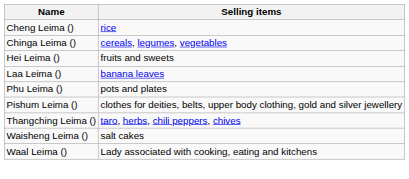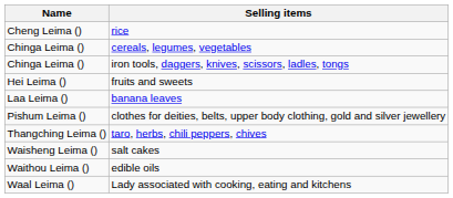 <table class="wikitable">
 <tr>
 <th>Name</th>
 <th>Selling items</th>
 </tr>
 <tr>
 <td>Cheng Leima ()</td>
 <td><a href='#'>rice</a></td>
 </tr>
 <tr>
 <td>Chinga Leima ()</td>
 <td><a href='#'>cereals</a>, <a href='#'>legumes</a>, <a href='#'>vegetables</a></td>
 </tr>
 <tr>
+<td>Chinga Leima ()</td>
+<td>iron tools, <a href='#'>daggers</a>, <a href='#'>knives</a>, <a href='#'>scissors</a>, <a href='#'>ladles</a>, <a href='#'>tongs</a></td>
+</tr>
+<tr>
 <td>Hei Leima ()</td>
 <td>fruits and sweets </td>
 </tr>
 <tr>
 <td>Laa Leima ()</td>
 <td><a href='#'>banana leaves</a></td>
-</tr>
-<tr>
-<td>Phu Leima ()</td>
-<td>pots and plates </td>
 </tr>
 <tr>
 <td>Pishum Leima ()</td>
 <td>clothes for deities, belts, upper body clothing, gold and silver jewellery</td>
 </tr>
 <tr>
 <td>Thangching Leima ()</td>
 <td><a href='#'>taro</a>, <a href='#'>herbs</a>, <a href='#'>chili peppers</a>, <a href='#'>chives</a></td>
 </tr>
 <tr>
 <td>Waisheng Leima ()</td>
 <td>salt cakes</td>
 </tr>
 <tr>
+<td>Waithou Leima ()</td>
+<td>edible oils </td>
+</tr>
+<tr>
 <td>Waal Leima ()</td>
 <td>Lady associated with cooking, eating and kitchens</td>
 </tr>
 </table>
